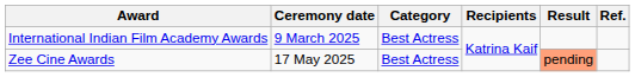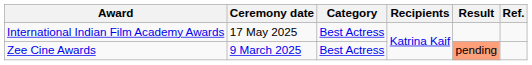 <table class="wikitable">
 <tr>
 <th>Award</th>
 <th>Ceremony date</th>
 <th>Category</th>
 <th>Recipients</th>
 <th>Result</th>
 <th>Ref.</th>
 </tr>
 <tr>
 <td><a href='#'>International Indian Film Academy Awards</a></td>
-<td><a href='#'>9 March 2025</a></td>
+<td>17 May 2025</td>
 <td><a href='#'>Best Actress</a></td>
 <td rowspan="2"><a href='#'>Katrina Kaif</a></td>
 <td></td>
 <td></td>
 </tr>
 <tr>
 <td><a href='#'>Zee Cine Awards</a></td>
-<td>17 May 2025</td>
+<td><a href='#'>9 March 2025</a></td>
 <td><a href='#'>Best Actress</a></td>
 <td style="background: lightsalmon;">pending</td>
 <td></td>
 </tr>
 </table>
